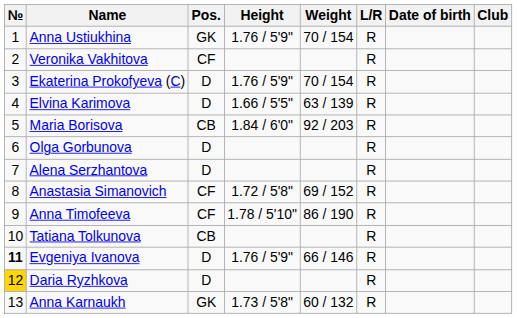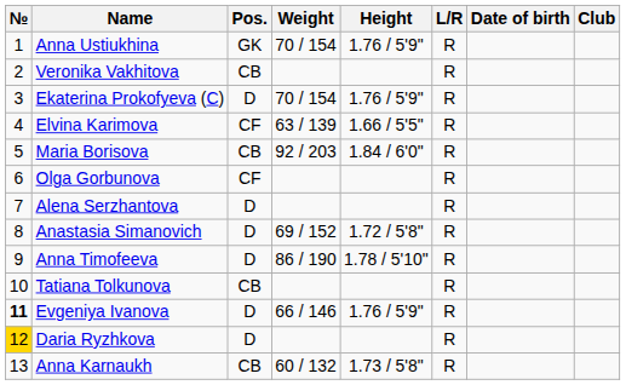 <table class="wikitable sortable" style="text-align:center">
 <tr>
 <th>№</th>
 <th>Name</th>
 <th>Pos.</th>
+<th>Weight</th>
 <th>Height</th>
-<th>Weight</th>
 <th>L/R</th>
 <th>Date of birth</th>
 <th>Club</th>
 </tr>
 <tr>
 <td style="text-align:center;">1</td>
 <td style="text-align:left;"><a href='#'>Anna Ustiukhina</a></td>
 <td style="text-align:center;">GK</td>
+<td>70 / 154</td>
 <td>1.76 / 5'9"</td>
-<td>70 / 154</td>
 <td>R</td>
 <td style="text-align:left;"></td>
 <td></td>
 </tr>
 <tr>
 <td style="text-align:center;">2</td>
 <td style="text-align:left;"><a href='#'>Veronika Vakhitova</a></td>
-<td style="text-align:center;">CF</td>
+<td style="text-align:center;">CB</td>
 <td></td>
 <td></td>
 <td>R</td>
 <td style="text-align:left;"></td>
 <td></td>
 </tr>
 <tr>
 <td style="text-align:center;">3</td>
 <td style="text-align:left;"><a href='#'>Ekaterina Prokofyeva</a> (<a href='#'>C</a>)</td>
 <td style="text-align:center;">D</td>
+<td>70 / 154</td>
 <td>1.76 / 5'9"</td>
-<td>70 / 154</td>
 <td>R</td>
 <td style="text-align:left;"></td>
 <td></td>
 </tr>
 <tr>
 <td style="text-align:center;">4</td>
 <td style="text-align:left;"><a href='#'>Elvina Karimova</a></td>
-<td style="text-align:center;">D</td>
+<td style="text-align:center;">CF</td>
+<td>63 / 139</td>
 <td>1.66 / 5'5"</td>
-<td>63 / 139</td>
 <td>R</td>
 <td style="text-align:left;"></td>
 <td></td>
 </tr>
 <tr>
 <td style="text-align:center;">5</td>
 <td style="text-align:left;"><a href='#'>Maria Borisova</a></td>
 <td style="text-align:center;">CB</td>
+<td>92 / 203</td>
 <td>1.84 / 6'0"</td>
-<td>92 / 203</td>
 <td>R</td>
 <td style="text-align:left;"></td>
 <td></td>
 </tr>
 <tr>
 <td style="text-align:center;">6</td>
 <td style="text-align:left;"><a href='#'>Olga Gorbunova</a></td>
-<td style="text-align:center;">D</td>
+<td style="text-align:center;">CF</td>
 <td></td>
 <td></td>
 <td>R</td>
 <td style="text-align:left;"></td>
 <td></td>
 </tr>
 <tr>
 <td style="text-align:center;">7</td>
 <td style="text-align:left;"><a href='#'>Alena Serzhantova</a></td>
 <td style="text-align:center;">D</td>
 <td></td>
 <td></td>
 <td>R</td>
 <td style="text-align:left;"></td>
 <td></td>
 </tr>
 <tr>
 <td style="text-align:center;">8</td>
 <td style="text-align:left;"><a href='#'>Anastasia Simanovich</a></td>
-<td style="text-align:center;">CF</td>
+<td style="text-align:center;">D</td>
+<td>69 / 152</td>
 <td>1.72 / 5'8"</td>
-<td>69 / 152</td>
 <td>R</td>
 <td style="text-align:left;"></td>
 <td></td>
 </tr>
 <tr>
 <td style="text-align:center;">9</td>
 <td style="text-align:left;"><a href='#'>Anna Timofeeva</a></td>
-<td style="text-align:center;">CF</td>
+<td style="text-align:center;">D</td>
+<td>86 / 190</td>
 <td>1.78 / 5'10"</td>
-<td>86 / 190</td>
 <td>R</td>
 <td style="text-align:left;"></td>
 <td></td>
 </tr>
 <tr>
 <td style="text-align:center;">10</td>
 <td style="text-align:left;"><a href='#'>Tatiana Tolkunova</a></td>
 <td style="text-align:center;">CB</td>
 <td></td>
 <td></td>
 <td>R</td>
 <td style="text-align:left;"></td>
 <td></td>
 </tr>
 <tr>
 <td style="text-align:center;"><strong>11</strong></td>
 <td style="text-align:left;"><a href='#'>Evgeniya Ivanova</a></td>
 <td style="text-align:center;">D</td>
+<td>66 / 146</td>
 <td>1.76 / 5'9"</td>
-<td>66 / 146</td>
 <td>R</td>
 <td style="text-align:left;"></td>
 <td></td>
 </tr>
 <tr>
 <td style="background: gold; text-align:center;">12</td>
 <td style="text-align:left;"><a href='#'>Daria Ryzhkova</a></td>
 <td style="text-align:center;">D</td>
 <td></td>
 <td></td>
 <td>R</td>
 <td style="text-align:left;"></td>
 <td></td>
 </tr>
 <tr>
 <td style="text-align:center;">13</td>
 <td style="text-align:left;"><a href='#'>Anna Karnaukh</a></td>
-<td style="text-align:center;">GK</td>
+<td style="text-align:center;">CB</td>
+<td>60 / 132</td>
 <td>1.73 / 5'8"</td>
-<td>60 / 132</td>
 <td>R</td>
 <td style="text-align:left;"></td>
 <td></td>
 </tr>
 </table>
